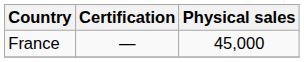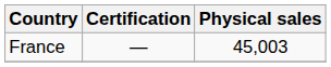 <table class="wikitable">
 <tr>
 <th>Country</th>
 <th>Certification</th>
 <th>Physical sales</th>
 </tr>
 <tr>
 <td>France</td>
 <td align="center">—</td>
-<td align="center">45,000</td>
+<td align="center">45,003</td>
 </tr>
 <tr>
 </tr>
 </table>
